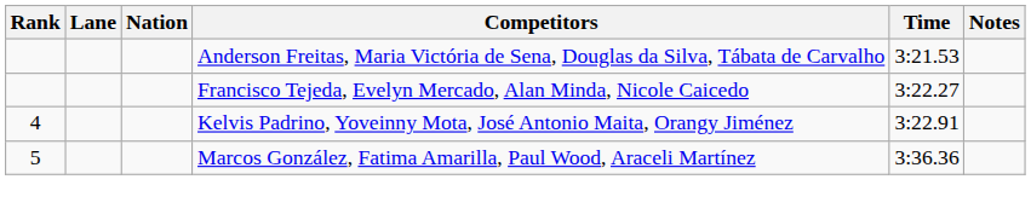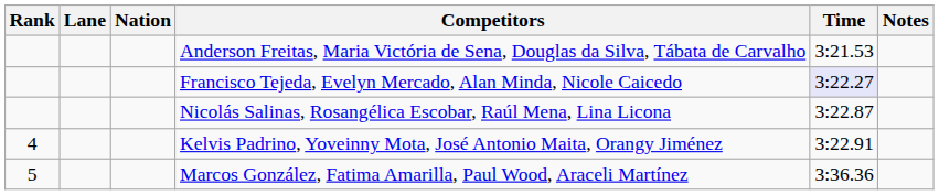 <table class="wikitable sortable" style="text-align:center">
 <tr>
 <th>Rank</th>
 <th>Lane</th>
 <th>Nation</th>
 <th>Competitors</th>
 <th>Time</th>
 <th>Notes</th>
 </tr>
 <tr>
 <td></td>
 <td></td>
 <td align=left></td>
 <td align=left><a href='#'>Anderson Freitas</a>, <a href='#'>Maria Victória de Sena</a>, <a href='#'>Douglas da Silva</a>, <a href='#'>Tábata de Carvalho</a></td>
 <td>3:21.53</td>
 <td><strong></strong></td>
 </tr>
 <tr>
 <td></td>
 <td></td>
 <td align=left></td>
 <td align=left><a href='#'>Francisco Tejeda</a>, <a href='#'>Evelyn Mercado</a>, <a href='#'>Alan Minda</a>, <a href='#'>Nicole Caicedo</a></td>
-<td>3:22.27</td>
+<td style="background: lavender;">3:22.27</td>
+<td></td>
+</tr>
+<tr>
+<td></td>
+<td></td>
+<td align=left></td>
+<td align=left><a href='#'>Nicolás Salinas</a>, <a href='#'>Rosangélica Escobar</a>, <a href='#'>Raúl Mena</a>, <a href='#'>Lina Licona</a></td>
+<td>3:22.87</td>
 <td></td>
 </tr>
 <tr>
 <td>4</td>
 <td></td>
 <td align=left></td>
 <td align=left><a href='#'>Kelvis Padrino</a>, <a href='#'>Yoveinny Mota</a>, <a href='#'>José Antonio Maita</a>, <a href='#'>Orangy Jiménez</a></td>
 <td>3:22.91</td>
 <td></td>
 </tr>
 <tr>
 <td>5</td>
 <td></td>
 <td align=left></td>
 <td align=left><a href='#'>Marcos González</a>, <a href='#'>Fatima Amarilla</a>, <a href='#'>Paul Wood</a>, <a href='#'>Araceli Martínez</a></td>
 <td>3:36.36</td>
 <td></td>
 </tr>
 </table>
